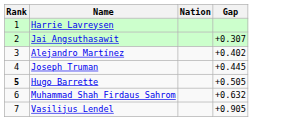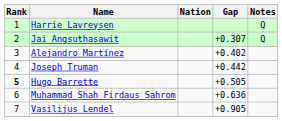 <table class="wikitable sortable" style="text-align:center">
 <tr>
 <th>Rank</th>
 <th>Name</th>
 <th>Nation</th>
 <th>Gap</th>
+<th>Notes</th>
 </tr>
 <tr bgcolor=ccffcc>
 <td>1</td>
 <td align=left><a href='#'>Harrie Lavreysen</a></td>
 <td align=left></td>
 <td></td>
+<td>Q</td>
 </tr>
 <tr bgcolor=ccffcc>
 <td>2</td>
 <td align=left><a href='#'>Jai Angsuthasawit</a></td>
 <td align=left></td>
 <td>+0.307</td>
+<td>Q</td>
 </tr>
 <tr>
 <td>3</td>
 <td align=left><a href='#'>Alejandro Martínez</a></td>
 <td align=left></td>
 <td>+0.402</td>
+<td></td>
 </tr>
 <tr>
 <td>4</td>
 <td align=left><a href='#'>Joseph Truman</a></td>
 <td align=left></td>
-<td>+0.445</td>
+<td>+0.442</td>
+<td></td>
 </tr>
 <tr>
 <td><strong>5</strong></td>
 <td align=left><a href='#'>Hugo Barrette</a></td>
 <td align=left></td>
 <td>+0.505</td>
+<td></td>
 </tr>
 <tr>
 <td>6</td>
 <td align=left><a href='#'>Muhammad Shah Firdaus Sahrom</a></td>
 <td align=left></td>
-<td>+0.632</td>
+<td>+0.636</td>
+<td></td>
 </tr>
 <tr>
 <td>7</td>
 <td align=left><a href='#'>Vasilijus Lendel</a></td>
 <td align=left></td>
 <td>+0.905</td>
+<td></td>
 </tr>
 </table>
